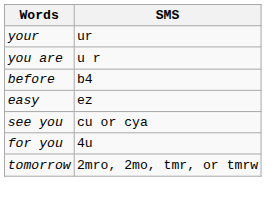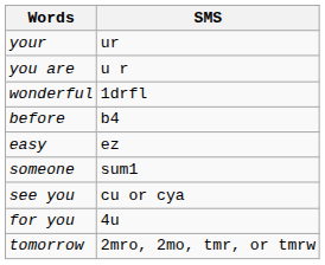 <table class="wikitable">
 <tr>
 <th>Words</th>
 <th>SMS</th>
 </tr>
 <tr>
 <td><em>your</em></td>
 <td>ur</td>
 </tr>
 <tr>
 <td><em>you are</em></td>
 <td>u r</td>
 </tr>
 <tr>
+<td><em>wonderful</em></td>
+<td>1drfl</td>
+</tr>
+<tr>
 <td><em>before</em></td>
 <td>b4</td>
 </tr>
 <tr>
 <td><em>easy</em></td>
 <td>ez</td>
+</tr>
+<tr>
+<td><em>someone</em></td>
+<td>sum1</td>
 </tr>
 <tr>
 <td><em>see you</em></td>
 <td>cu or cya</td>
 </tr>
 <tr>
 <td><em>for you</em></td>
 <td>4u</td>
 </tr>
 <tr>
 <td><em>tomorrow</em></td>
 <td>2mro, 2mo, tmr, or tmrw</td>
 </tr>
 </table>
